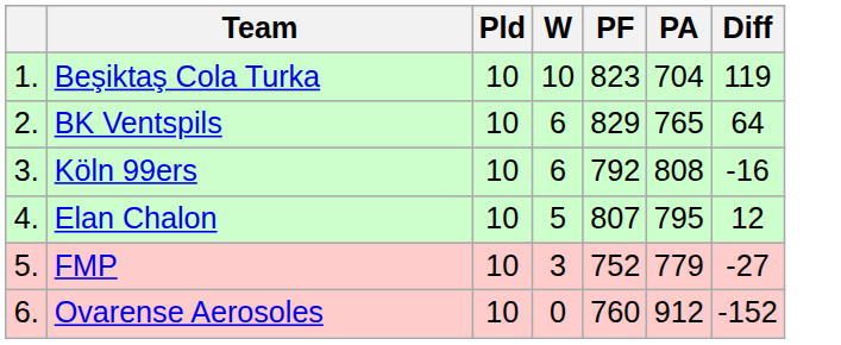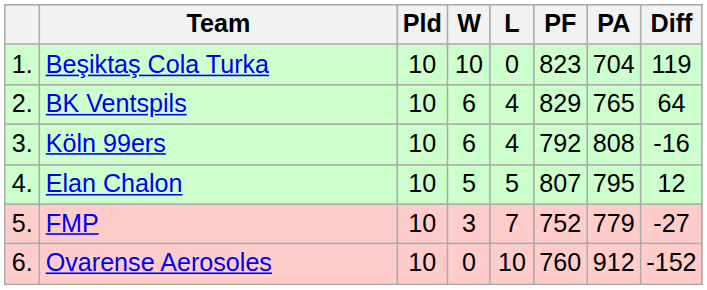 <table class=wikitable style="text-align:center">
 <tr>
 <th width=15></th>
 <th width=220>Team</th>
 <th width=20>Pld</th>
 <th width=20>W</th>
+<th width=20>L</th>
 <th width=20>PF</th>
 <th width=20>PA</th>
 <th width=30>Diff</th>
 </tr>
 <tr style="background: #ccffcc;">
 <td>1.</td>
 <td align=left> <a href='#'>Beşiktaş Cola Turka</a></td>
 <td>10</td>
 <td>10</td>
+<td>0</td>
 <td>823</td>
 <td>704</td>
 <td>119</td>
 </tr>
 <tr style="background: #ccffcc;">
 <td>2.</td>
 <td align=left> <a href='#'>BK Ventspils</a></td>
 <td>10</td>
 <td>6</td>
+<td>4</td>
 <td>829</td>
 <td>765</td>
 <td>64</td>
 </tr>
 <tr style="background: #ccffcc;">
 <td>3.</td>
 <td align=left> <a href='#'>Köln 99ers</a></td>
 <td>10</td>
 <td>6</td>
+<td>4</td>
 <td>792</td>
 <td>808</td>
 <td>-16</td>
 </tr>
 <tr style="background: #ccffcc;">
 <td>4.</td>
 <td align=left> <a href='#'>Elan Chalon</a></td>
 <td>10</td>
+<td>5</td>
 <td>5</td>
 <td>807</td>
 <td>795</td>
 <td>12</td>
 </tr>
 <tr style = "background: #ffcccc;">
 <td>5.</td>
 <td align=left> <a href='#'>FMP</a></td>
 <td>10</td>
 <td>3</td>
+<td>7</td>
 <td>752</td>
 <td>779</td>
 <td>-27</td>
 </tr>
 <tr style="background: #ffcccc;">
 <td>6.</td>
 <td align=left> <a href='#'>Ovarense Aerosoles</a></td>
 <td>10</td>
 <td>0</td>
+<td>10</td>
 <td>760</td>
 <td>912</td>
 <td>-152</td>
 </tr>
 </table>
